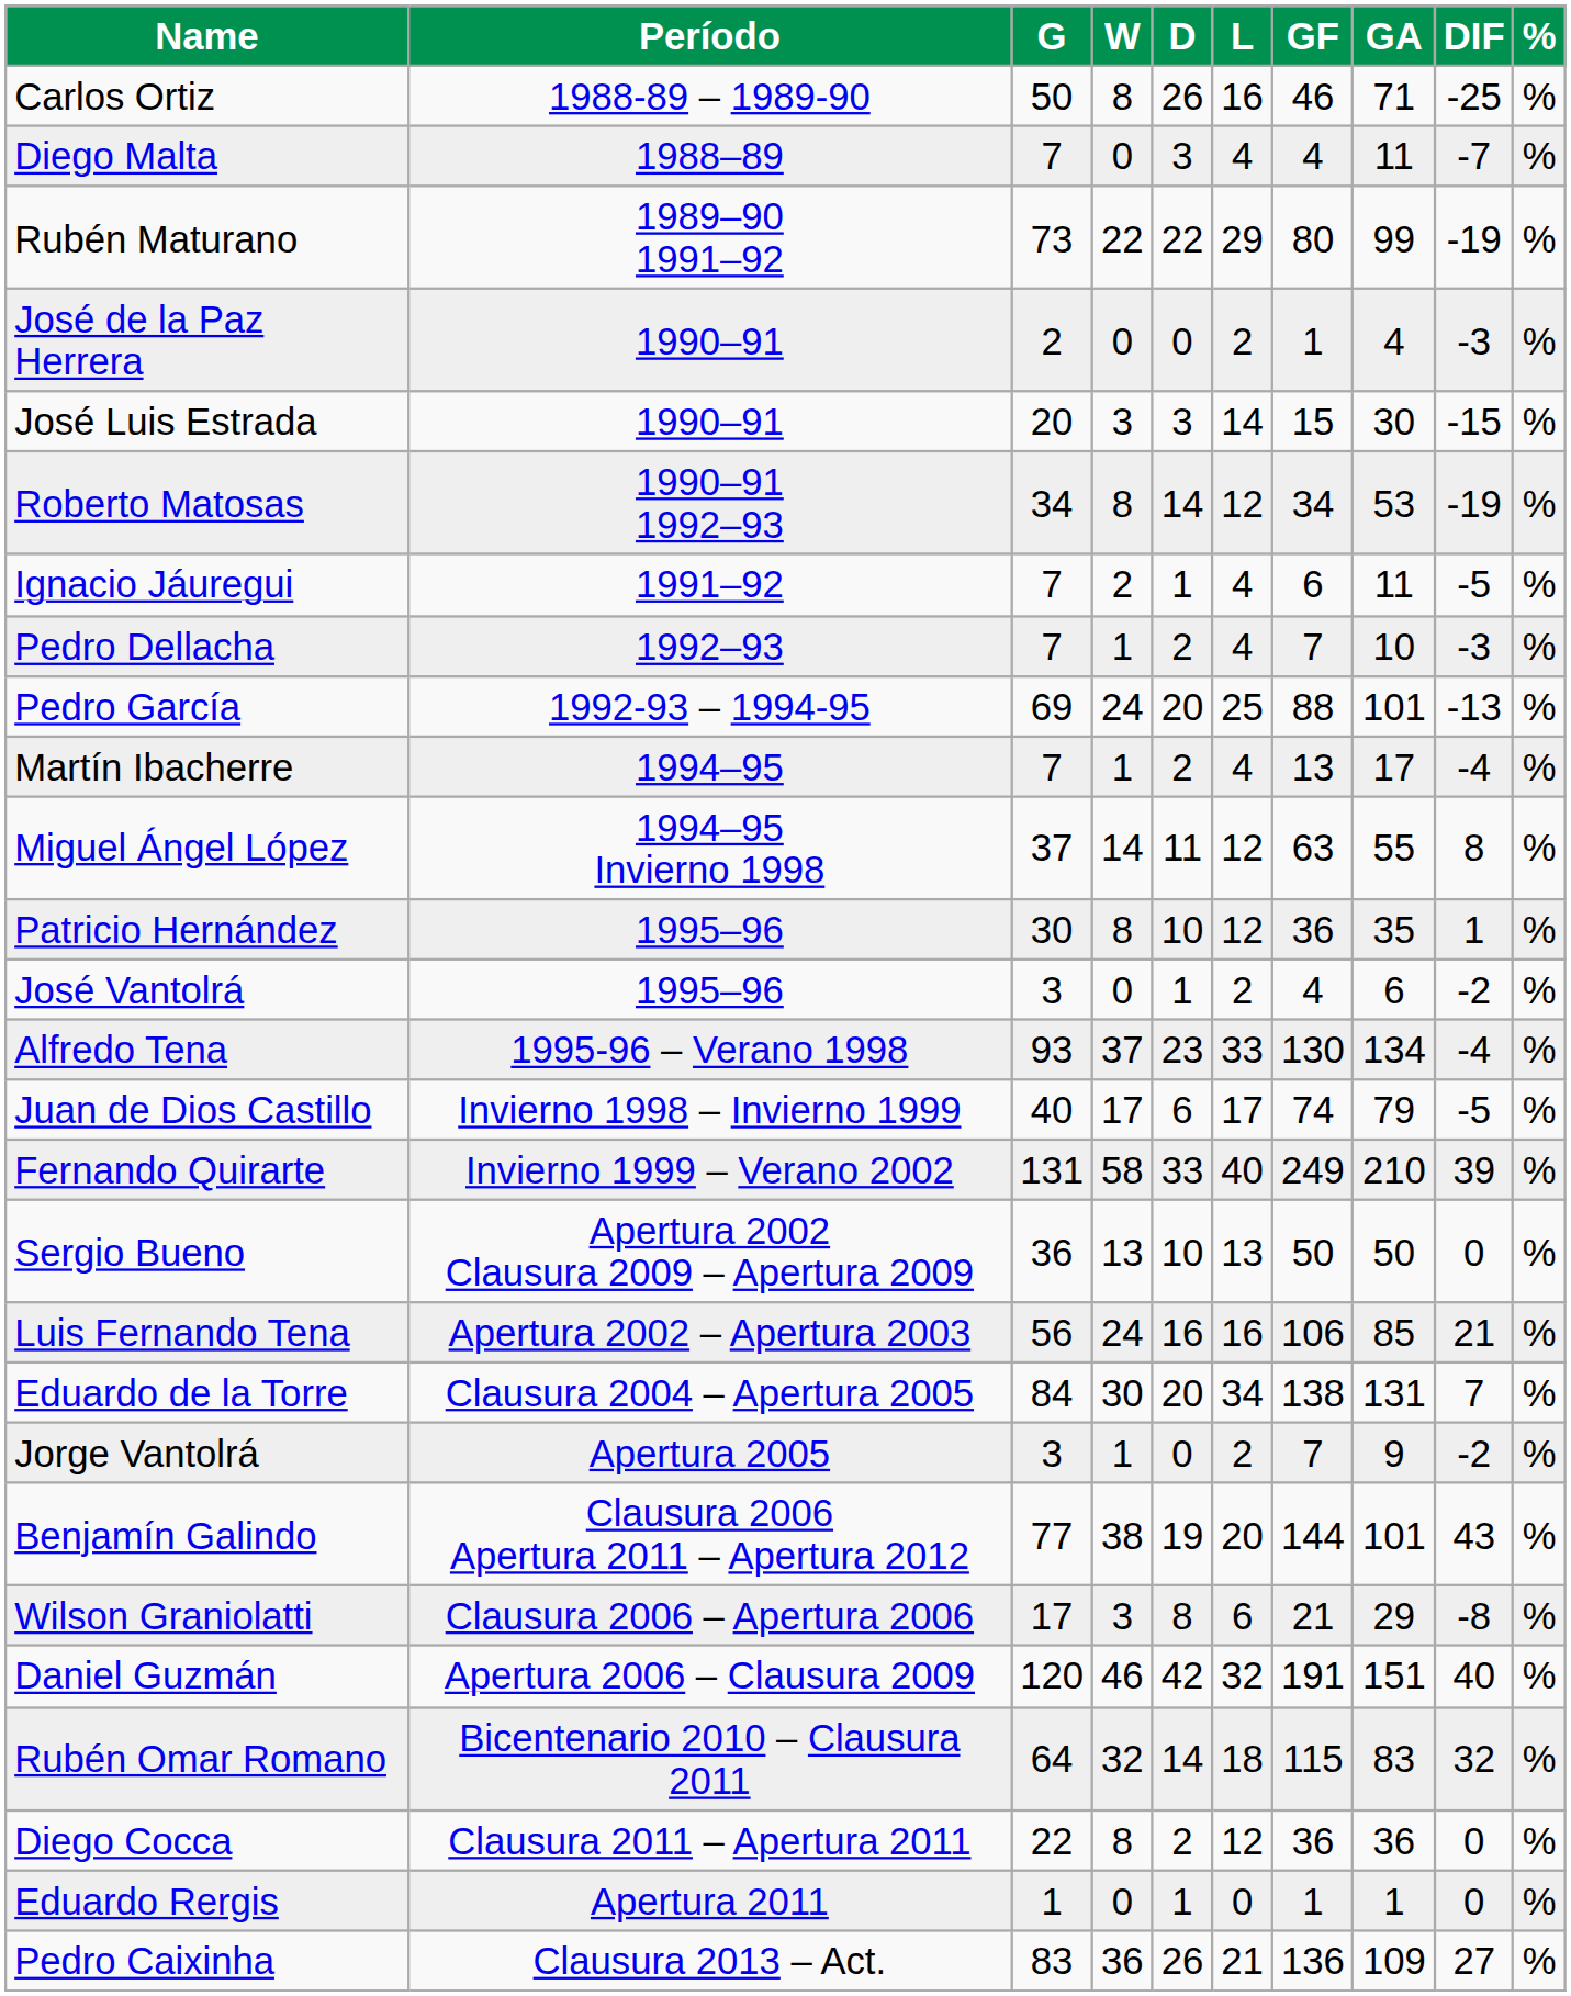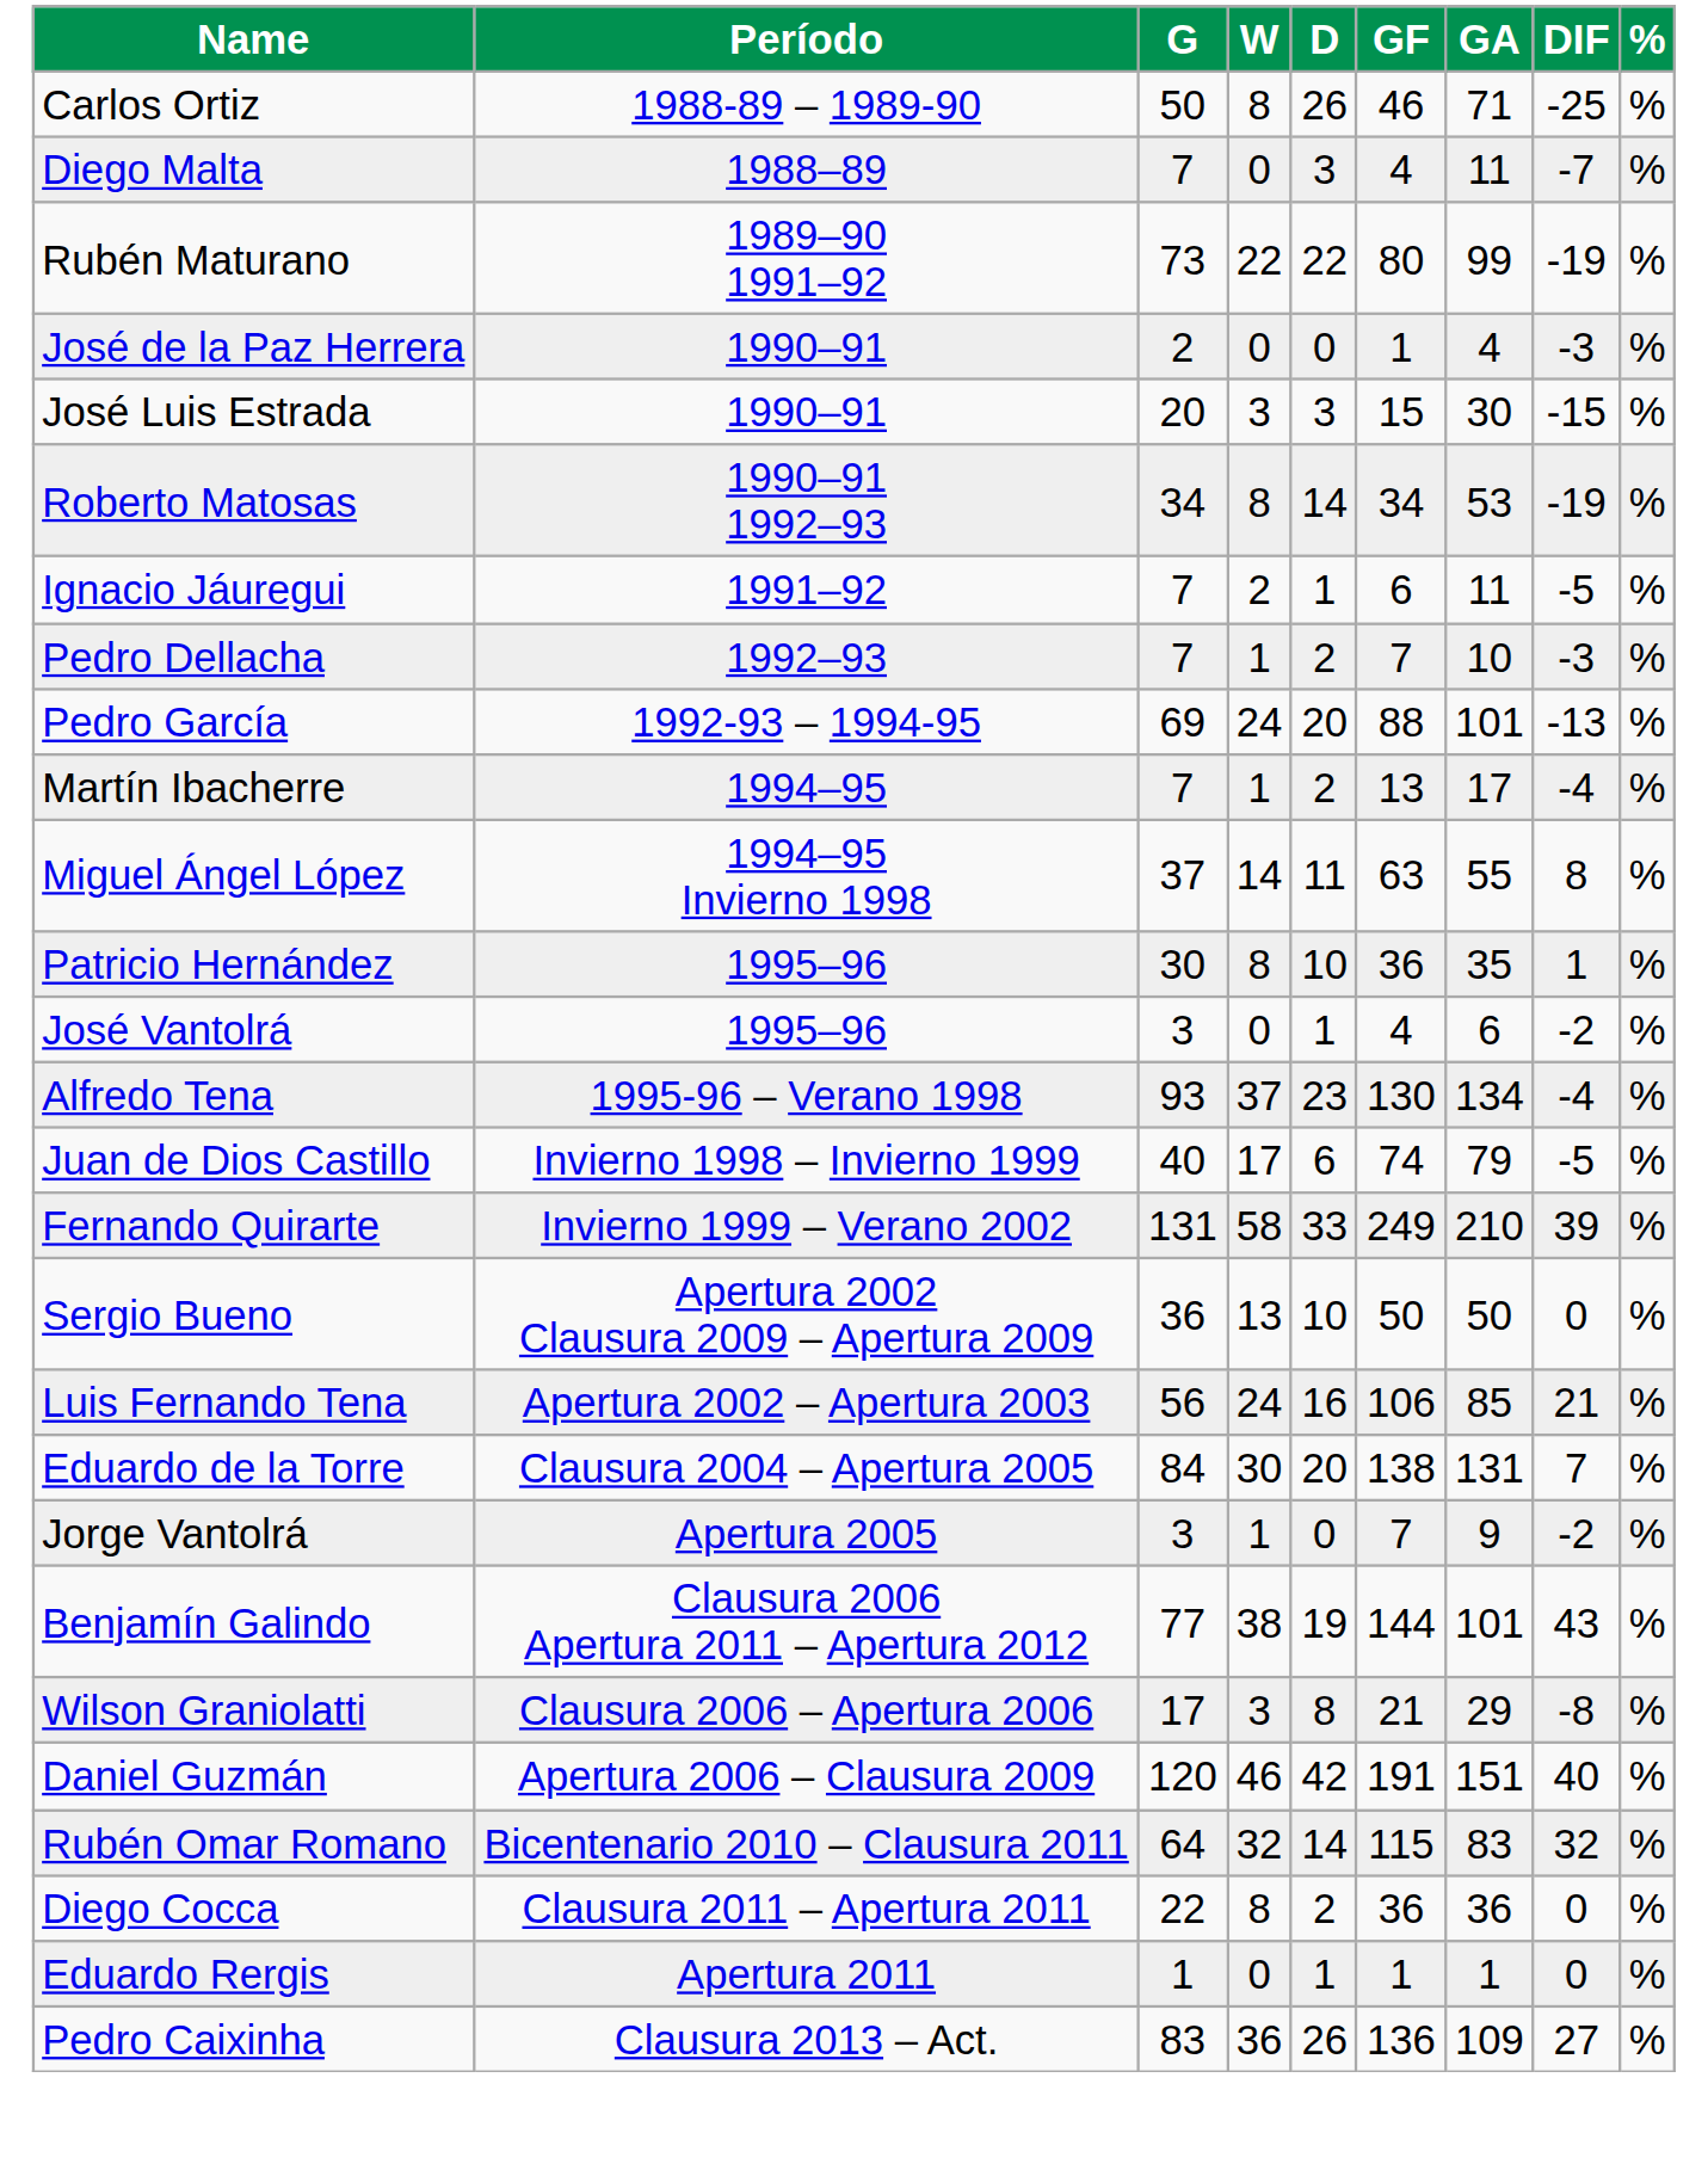 <table class="wikitable" style="font-size: 95%; text-align: center; margin:auto;">
 <tr style="color:#ffffff; background:#009150;" width=1000%>
 <td><strong>Name</strong></td>
 <td><strong>Período</strong></td>
 <td><strong>G</strong></td>
 <td><strong>W</strong></td>
 <td><strong>D</strong></td>
-<td><strong>L</strong></td>
 <td><strong>GF</strong></td>
 <td><strong>GA</strong></td>
 <td><strong>DIF</strong></td>
 <td><strong>%</strong></td>
 </tr>
 <tr>
 <td align=left> Carlos Ortiz</td>
 <td><a href='#'>1988-89</a> – <a href='#'>1989-90</a></td>
 <td>50</td>
 <td>8</td>
 <td>26</td>
-<td>16</td>
 <td>46</td>
 <td>71</td>
 <td>-25</td>
 <td>%</td>
 </tr>
 <tr bgcolor="#EFEFEF">
 <td align=left> <a href='#'>Diego Malta</a></td>
 <td><a href='#'>1988–89</a></td>
 <td>7</td>
 <td>0</td>
 <td>3</td>
 <td>4</td>
-<td>4</td>
 <td>11</td>
 <td>-7</td>
 <td>%</td>
 </tr>
 <tr>
 <td align=left> Rubén Maturano</td>
 <td><a href='#'>1989–90</a> <br> <a href='#'>1991–92</a></td>
 <td>73</td>
 <td>22</td>
 <td>22</td>
-<td>29</td>
 <td>80</td>
 <td>99</td>
 <td>-19</td>
 <td>%</td>
 </tr>
 <tr bgcolor="#EFEFEF">
 <td align=left> <a href='#'>José de la Paz Herrera</a></td>
 <td><a href='#'>1990–91</a></td>
 <td>2</td>
 <td>0</td>
 <td>0</td>
-<td>2</td>
 <td>1</td>
 <td>4</td>
 <td>-3</td>
 <td>%</td>
 </tr>
 <tr>
 <td align=left> José Luis Estrada</td>
 <td><a href='#'>1990–91</a></td>
 <td>20</td>
 <td>3</td>
 <td>3</td>
-<td>14</td>
 <td>15</td>
 <td>30</td>
 <td>-15</td>
 <td>%</td>
 </tr>
 <tr bgcolor="#EFEFEF">
 <td align=left> <a href='#'>Roberto Matosas</a></td>
 <td><a href='#'>1990–91</a> <br> <a href='#'>1992–93</a></td>
 <td>34</td>
 <td>8</td>
 <td>14</td>
-<td>12</td>
 <td>34</td>
 <td>53</td>
 <td>-19</td>
 <td>%</td>
 </tr>
 <tr>
 <td align=left> <a href='#'>Ignacio Jáuregui</a></td>
 <td><a href='#'>1991–92</a></td>
 <td>7</td>
 <td>2</td>
 <td>1</td>
-<td>4</td>
 <td>6</td>
 <td>11</td>
 <td>-5</td>
 <td>%</td>
 </tr>
 <tr bgcolor="#EFEFEF">
 <td align=left> <a href='#'>Pedro Dellacha</a></td>
 <td><a href='#'>1992–93</a></td>
 <td>7</td>
 <td>1</td>
 <td>2</td>
-<td>4</td>
 <td>7</td>
 <td>10</td>
 <td>-3</td>
 <td>%</td>
 </tr>
 <tr>
 <td align=left> <a href='#'>Pedro García</a></td>
 <td><a href='#'>1992-93</a> – <a href='#'>1994-95</a></td>
 <td>69</td>
 <td>24</td>
 <td>20</td>
-<td>25</td>
 <td>88</td>
 <td>101</td>
 <td>-13</td>
 <td>%</td>
 </tr>
 <tr bgcolor="#EFEFEF">
 <td align=left> Martín Ibacherre</td>
 <td><a href='#'>1994–95</a></td>
 <td>7</td>
 <td>1</td>
 <td>2</td>
-<td>4</td>
 <td>13</td>
 <td>17</td>
 <td>-4</td>
 <td>%</td>
 </tr>
 <tr>
 <td align=left> <a href='#'>Miguel Ángel López</a></td>
 <td><a href='#'>1994–95</a> <br> <a href='#'>Invierno 1998</a></td>
 <td>37</td>
 <td>14</td>
 <td>11</td>
-<td>12</td>
 <td>63</td>
 <td>55</td>
 <td>8</td>
 <td>%</td>
 </tr>
 <tr bgcolor="#EFEFEF">
 <td align=left> <a href='#'>Patricio Hernández</a></td>
 <td><a href='#'>1995–96</a></td>
 <td>30</td>
 <td>8</td>
 <td>10</td>
-<td>12</td>
 <td>36</td>
 <td>35</td>
 <td>1</td>
 <td>%</td>
 </tr>
 <tr>
 <td align=left> <a href='#'>José Vantolrá</a></td>
 <td><a href='#'>1995–96</a></td>
 <td>3</td>
 <td>0</td>
 <td>1</td>
-<td>2</td>
 <td>4</td>
 <td>6</td>
 <td>-2</td>
 <td>%</td>
 </tr>
 <tr bgcolor="#EFEFEF">
 <td align=left> <a href='#'>Alfredo Tena</a></td>
 <td><a href='#'>1995-96</a> – <a href='#'>Verano 1998</a></td>
 <td>93</td>
 <td>37</td>
 <td>23</td>
-<td>33</td>
 <td>130</td>
 <td>134</td>
 <td>-4</td>
 <td>%</td>
 </tr>
 <tr>
 <td align=left> <a href='#'>Juan de Dios Castillo</a></td>
 <td><a href='#'>Invierno 1998</a> – <a href='#'>Invierno 1999</a></td>
 <td>40</td>
 <td>17</td>
 <td>6</td>
-<td>17</td>
 <td>74</td>
 <td>79</td>
 <td>-5</td>
 <td>%</td>
 </tr>
 <tr bgcolor="#EFEFEF">
 <td align=left> <a href='#'>Fernando Quirarte</a></td>
 <td><a href='#'>Invierno 1999</a> – <a href='#'>Verano 2002</a></td>
 <td>131</td>
 <td>58</td>
 <td>33</td>
-<td>40</td>
 <td>249</td>
 <td>210</td>
 <td>39</td>
 <td>%</td>
 </tr>
 <tr>
 <td align=left> <a href='#'>Sergio Bueno</a></td>
 <td><a href='#'>Apertura 2002</a> <br> <a href='#'>Clausura 2009</a> – <a href='#'>Apertura 2009</a></td>
 <td>36</td>
 <td>13</td>
 <td>10</td>
-<td>13</td>
 <td>50</td>
 <td>50</td>
 <td>0</td>
 <td>%</td>
 </tr>
 <tr bgcolor="#EFEFEF">
 <td align=left> <a href='#'>Luis Fernando Tena</a></td>
 <td><a href='#'>Apertura 2002</a> – <a href='#'>Apertura 2003</a></td>
 <td>56</td>
 <td>24</td>
-<td>16</td>
 <td>16</td>
 <td>106</td>
 <td>85</td>
 <td>21</td>
 <td>%</td>
 </tr>
 <tr>
 <td align=left> <a href='#'>Eduardo de la Torre</a></td>
 <td><a href='#'>Clausura 2004</a> – <a href='#'>Apertura 2005</a></td>
 <td>84</td>
 <td>30</td>
 <td>20</td>
-<td>34</td>
 <td>138</td>
 <td>131</td>
 <td>7</td>
 <td>%</td>
 </tr>
 <tr bgcolor="#EFEFEF">
 <td align=left> Jorge Vantolrá</td>
 <td><a href='#'>Apertura 2005</a></td>
 <td>3</td>
 <td>1</td>
 <td>0</td>
-<td>2</td>
 <td>7</td>
 <td>9</td>
 <td>-2</td>
 <td>%</td>
 </tr>
 <tr>
 <td align=left> <a href='#'>Benjamín Galindo</a></td>
 <td><a href='#'>Clausura 2006</a> <br> <a href='#'>Apertura 2011</a> – <a href='#'>Apertura 2012</a></td>
 <td>77</td>
 <td>38</td>
 <td>19</td>
-<td>20</td>
 <td>144</td>
 <td>101</td>
 <td>43</td>
 <td>%</td>
 </tr>
 <tr bgcolor="#EFEFEF">
 <td align=left> <a href='#'>Wilson Graniolatti</a></td>
 <td><a href='#'>Clausura 2006</a> – <a href='#'>Apertura 2006</a></td>
 <td>17</td>
 <td>3</td>
 <td>8</td>
-<td>6</td>
 <td>21</td>
 <td>29</td>
 <td>-8</td>
 <td>%</td>
 </tr>
 <tr>
 <td align=left> <a href='#'>Daniel Guzmán</a></td>
 <td><a href='#'>Apertura 2006</a> – <a href='#'>Clausura 2009</a></td>
 <td>120</td>
 <td>46</td>
 <td>42</td>
-<td>32</td>
 <td>191</td>
 <td>151</td>
 <td>40</td>
 <td>%</td>
 </tr>
 <tr bgcolor="#EFEFEF">
 <td align=left> <a href='#'>Rubén Omar Romano</a></td>
 <td><a href='#'>Bicentenario 2010</a> – <a href='#'>Clausura 2011</a></td>
 <td>64</td>
 <td>32</td>
 <td>14</td>
-<td>18</td>
 <td>115</td>
 <td>83</td>
 <td>32</td>
 <td>%</td>
 </tr>
 <tr>
 <td align=left> <a href='#'>Diego Cocca</a></td>
 <td><a href='#'>Clausura 2011</a> – <a href='#'>Apertura 2011</a></td>
 <td>22</td>
 <td>8</td>
 <td>2</td>
-<td>12</td>
 <td>36</td>
 <td>36</td>
 <td>0</td>
 <td>%</td>
 </tr>
 <tr bgcolor="#EFEFEF">
 <td align=left> <a href='#'>Eduardo Rergis</a></td>
 <td><a href='#'>Apertura 2011</a></td>
 <td>1</td>
 <td>0</td>
 <td>1</td>
-<td>0</td>
 <td>1</td>
 <td>1</td>
 <td>0</td>
 <td>%</td>
 </tr>
 <tr>
 <td align=left> <a href='#'>Pedro Caixinha</a></td>
 <td><a href='#'>Clausura 2013</a> – Act.</td>
 <td>83</td>
 <td>36</td>
 <td>26</td>
-<td>21</td>
 <td>136</td>
 <td>109</td>
 <td>27</td>
 <td>%</td>
 </tr>
 </table>
